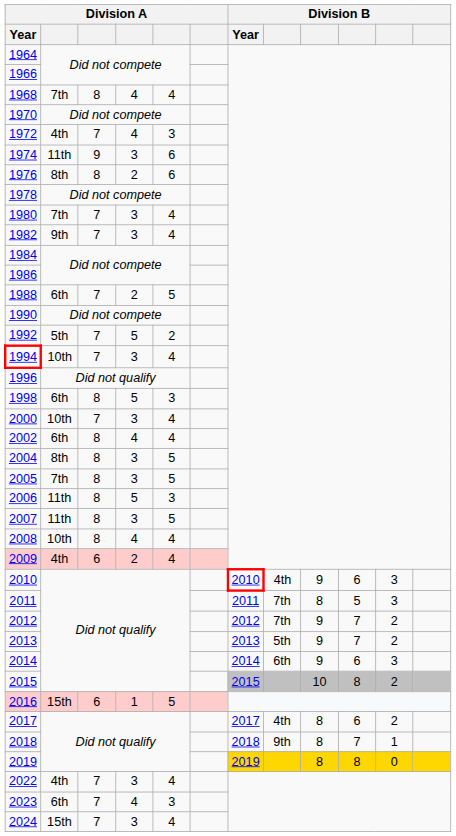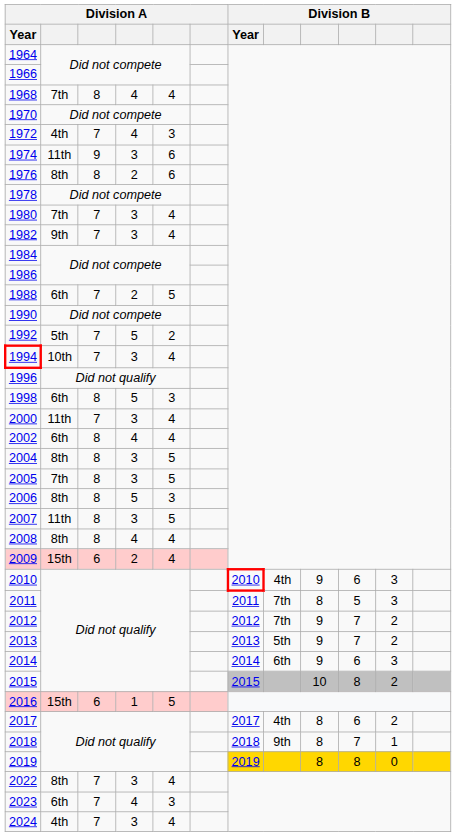 <table class="wikitable" style="text-align: center;">
 <tr>
 <th colspan=6>Division A</th>
 <th colspan=6>Division B</th>
 </tr>
 <tr>
 <th>Year</th>
 <th width=40></th>
 <th width=40></th>
 <th width=40></th>
 <th width=40></th>
 <th width=40></th>
 <th>Year</th>
 <th width=40></th>
 <th width=40></th>
 <th width=40></th>
 <th width=40></th>
 <th width=40></th>
 </tr>
 <tr>
 <td> <a href='#'>1964</a></td>
 <td ! colspan=4 rowspan=2><em>Did not compete</em></td>
 <td></td>
 <td colspan=6 rowspan=26></td>
 </tr>
 <tr>
 <td> <a href='#'>1966</a></td>
 <td></td>
 </tr>
 <tr>
 <td> <a href='#'>1968</a></td>
 <td>7th</td>
 <td>8</td>
 <td>4</td>
 <td>4</td>
 <td></td>
 </tr>
 <tr>
 <td> <a href='#'>1970</a></td>
 <td ! colspan=4><em>Did not compete</em></td>
 <td></td>
 </tr>
 <tr>
 <td> <a href='#'>1972</a></td>
 <td>4th</td>
 <td>7</td>
 <td>4</td>
 <td>3</td>
 <td></td>
 </tr>
 <tr>
 <td> <a href='#'>1974</a></td>
 <td>11th</td>
 <td>9</td>
 <td>3</td>
 <td>6</td>
 <td></td>
 </tr>
 <tr>
 <td> <a href='#'>1976</a></td>
 <td>8th</td>
 <td>8</td>
 <td>2</td>
 <td>6</td>
 <td></td>
 </tr>
 <tr>
 <td> <a href='#'>1978</a></td>
 <td ! colspan=4><em>Did not compete</em></td>
 <td></td>
 </tr>
 <tr>
 <td> <a href='#'>1980</a></td>
 <td>7th</td>
 <td>7</td>
 <td>3</td>
 <td>4</td>
 <td></td>
 </tr>
 <tr>
 <td> <a href='#'>1982</a></td>
 <td>9th</td>
 <td>7</td>
 <td>3</td>
 <td>4</td>
 <td></td>
 </tr>
 <tr>
 <td> <a href='#'>1984</a></td>
 <td ! colspan=4 rowspan=2><em>Did not compete</em></td>
 <td></td>
 </tr>
 <tr>
 <td> <a href='#'>1986</a></td>
 <td></td>
 </tr>
 <tr>
 <td> <a href='#'>1988</a></td>
 <td>6th</td>
 <td>7</td>
 <td>2</td>
 <td>5</td>
 <td></td>
 </tr>
 <tr>
 <td> <a href='#'>1990</a></td>
 <td ! colspan=4><em>Did not compete</em></td>
 <td></td>
 </tr>
 <tr>
 <td> <a href='#'>1992</a></td>
 <td>5th</td>
 <td>7</td>
 <td>5</td>
 <td>2</td>
 <td></td>
 </tr>
 <tr>
 <td style="border: 3px solid red"> <a href='#'>1994</a></td>
 <td>10th</td>
 <td>7</td>
 <td>3</td>
 <td>4</td>
 <td></td>
 </tr>
 <tr>
 <td> <a href='#'>1996</a></td>
 <td ! colspan=4><em>Did not qualify</em></td>
 <td></td>
 </tr>
 <tr>
 <td> <a href='#'>1998</a></td>
 <td>6th</td>
 <td>8</td>
 <td>5</td>
 <td>3</td>
 <td></td>
 </tr>
 <tr>
 <td> <a href='#'>2000</a></td>
-<td>10th</td>
+<td>11th</td>
 <td>7</td>
 <td>3</td>
 <td>4</td>
 <td></td>
 </tr>
 <tr>
 <td> <a href='#'>2002</a></td>
 <td>6th</td>
 <td>8</td>
 <td>4</td>
 <td>4</td>
 <td></td>
 </tr>
 <tr>
 <td> <a href='#'>2004</a></td>
 <td>8th</td>
 <td>8</td>
 <td>3</td>
 <td>5</td>
 <td></td>
 </tr>
 <tr>
 <td> <a href='#'>2005</a></td>
 <td>7th</td>
 <td>8</td>
 <td>3</td>
 <td>5</td>
 <td></td>
 </tr>
 <tr>
 <td> <a href='#'>2006</a></td>
-<td>11th</td>
+<td>8th</td>
 <td>8</td>
 <td>5</td>
 <td>3</td>
 <td></td>
 </tr>
 <tr>
 <td> <a href='#'>2007</a></td>
 <td>11th</td>
 <td>8</td>
 <td>3</td>
 <td>5</td>
 <td></td>
 </tr>
 <tr>
 <td> <a href='#'>2008</a></td>
-<td>10th</td>
+<td>8th</td>
 <td>8</td>
 <td>4</td>
 <td>4</td>
 <td></td>
 </tr>
 <tr bgcolor=#ffcccc>
 <td> <a href='#'>2009</a></td>
-<td>4th</td>
+<td>15th</td>
 <td>6</td>
 <td>2</td>
 <td>4</td>
 <td></td>
 </tr>
 <tr>
 <td> <a href='#'>2010</a></td>
 <td colspan=4 rowspan=6><em>Did not qualify</em></td>
 <td></td>
 <td style="border: 3px solid red"> <a href='#'>2010</a></td>
 <td>4th</td>
 <td>9</td>
 <td>6</td>
 <td>3</td>
 <td></td>
 </tr>
 <tr>
 <td> <a href='#'>2011</a></td>
 <td></td>
 <td> <a href='#'>2011</a></td>
 <td>7th</td>
 <td>8</td>
 <td>5</td>
 <td>3</td>
 <td></td>
 </tr>
 <tr>
 <td>  <a href='#'>2012</a></td>
 <td></td>
 <td> <a href='#'>2012</a></td>
 <td>7th</td>
 <td>9</td>
 <td>7</td>
 <td>2</td>
 <td></td>
 </tr>
 <tr>
 <td> <a href='#'>2013</a></td>
 <td></td>
 <td> <a href='#'>2013</a></td>
 <td>5th</td>
 <td>9</td>
 <td>7</td>
 <td>2</td>
 <td></td>
 </tr>
 <tr>
 <td> <a href='#'>2014</a></td>
 <td></td>
 <td> <a href='#'>2014</a></td>
 <td>6th</td>
 <td>9</td>
 <td>6</td>
 <td>3</td>
 <td></td>
 </tr>
 <tr>
 <td> <a href='#'>2015</a></td>
 <td></td>
 <td bgcolor=silver> <a href='#'>2015</a></td>
 <td bgcolor=silver></td>
 <td bgcolor=silver>10</td>
 <td bgcolor=silver>8</td>
 <td bgcolor=silver>2</td>
 <td bgcolor=silver></td>
 </tr>
 <tr bgcolor=#ffcccc>
 <td> <a href='#'>2016</a></td>
 <td>15th</td>
 <td>6</td>
 <td>1</td>
 <td>5</td>
 <td></td>
 <td colspan=6 bgcolor=#f8f9fa></td>
 </tr>
 <tr>
 <td> <a href='#'>2017</a></td>
 <td colspan=4 rowspan=3><em>Did not qualify</em></td>
 <td></td>
 <td> <a href='#'>2017</a></td>
 <td>4th</td>
 <td>8</td>
 <td>6</td>
 <td>2</td>
 <td></td>
 </tr>
 <tr>
 <td> <a href='#'>2018</a></td>
 <td></td>
 <td> <a href='#'>2018</a></td>
 <td>9th</td>
 <td>8</td>
 <td>7</td>
 <td>1</td>
 <td></td>
 </tr>
 <tr>
 <td> <a href='#'>2019</a></td>
 <td></td>
 <td bgcolor=gold> <a href='#'>2019</a></td>
 <td bgcolor=gold></td>
 <td bgcolor=gold>8</td>
 <td bgcolor=gold>8</td>
 <td bgcolor=gold>0</td>
 <td bgcolor=gold></td>
 </tr>
 <tr>
 <td> <a href='#'>2022</a></td>
-<td>4th</td>
+<td>8th</td>
 <td>7</td>
 <td>3</td>
 <td>4</td>
 <td></td>
 </tr>
 <tr>
 <td> <a href='#'>2023</a></td>
 <td>6th</td>
 <td>7</td>
 <td>4</td>
 <td>3</td>
 <td></td>
 </tr>
 <tr>
 <td> <a href='#'>2024</a></td>
-<td>15th</td>
+<td>4th</td>
 <td>7</td>
 <td>3</td>
 <td>4</td>
 <td></td>
 </tr>
 </table>
